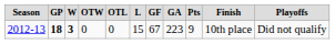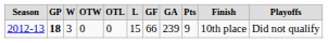 <table class="wikitable">
 <tr align="center" style="font-size: small; font-weight:bold; background-color:#dddddd; padding:5px;" |>
 <td>Season</td>
 <td>GP</td>
 <td>W</td>
 <td>OTW</td>
 <td>OTL</td>
 <td>L</td>
 <td>GF</td>
 <td>GA</td>
 <td>Pts</td>
 <td>Finish</td>
 <td>Playoffs</td>
 </tr>
 <tr>
 <td><a href='#'>2012-13</a></td>
 <td><strong>18</strong></td>
-<td><strong>3</strong></td>
+<td>3</td>
 <td>0</td>
 <td>0</td>
 <td>15</td>
-<td>67</td>
-<td>223</td>
+<td>66</td>
+<td>239</td>
 <td>9</td>
 <td>10th place</td>
 <td>Did not qualify</td>
 </tr>
 </table>
